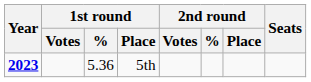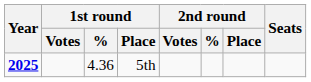 <table class="wikitable" style="text-align:right">
 <tr>
 <th rowspan=2 scope=col>Year</th>
 <th colspan=3 scope=col>1st round</th>
 <th colspan="3" scope=col>2nd round</th>
 <th rowspan="2" scope=col>Seats</th>
 </tr>
 <tr>
 <th scope=col>Votes</th>
 <th scope=col>%</th>
 <th scope=col>Place</th>
 <th scope=col>Votes</th>
 <th scope=col>%</th>
 <th scope=col>Place</th>
 </tr>
 <tr>
-<td align="center"><strong><a href='#'>2023</a></strong></td>
+<td align="center"><strong><a href='#'>2025</a></strong></td>
 <td></td>
-<td>5.36</td>
+<td>4.36</td>
 <td>5th</td>
 <td></td>
 <td></td>
 <td></td>
 <td></td>
 </tr>
 </table>
